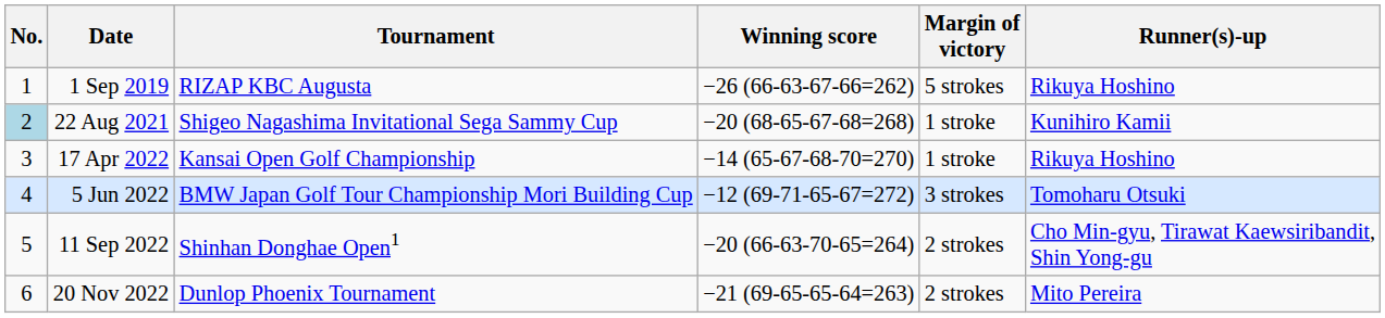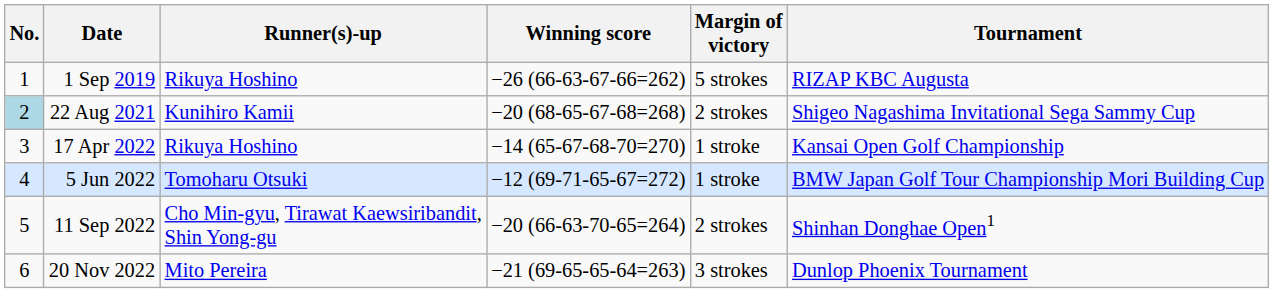 <table class="wikitable" style="font-size:95%;">
 <tr>
 <th>No.</th>
 <th>Date</th>
-<th>Tournament</th>
+<th>Runner(s)-up</th>
 <th>Winning score</th>
 <th>Margin of<br>victory</th>
-<th>Runner(s)-up</th>
+<th>Tournament</th>
 </tr>
 <tr>
 <td align=center>1</td>
 <td align=right>1 Sep <a href='#'>2019</a></td>
-<td><a href='#'>RIZAP KBC Augusta</a></td>
+<td> <a href='#'>Rikuya Hoshino</a></td>
 <td>−26 (66-63-67-66=262)</td>
 <td>5 strokes</td>
-<td> <a href='#'>Rikuya Hoshino</a></td>
+<td><a href='#'>RIZAP KBC Augusta</a></td>
 </tr>
 <tr>
 <td align=center style="background: lightblue;">2</td>
 <td align=right>22 Aug <a href='#'>2021</a></td>
+<td> <a href='#'>Kunihiro Kamii</a></td>
+<td>−20 (68-65-67-68=268)</td>
+<td>2 strokes</td>
 <td><a href='#'>Shigeo Nagashima Invitational Sega Sammy Cup</a></td>
-<td>−20 (68-65-67-68=268)</td>
-<td>1 stroke</td>
-<td> <a href='#'>Kunihiro Kamii</a></td>
 </tr>
 <tr>
 <td align=center>3</td>
 <td align=right>17 Apr <a href='#'>2022</a></td>
-<td><a href='#'>Kansai Open Golf Championship</a></td>
+<td> <a href='#'>Rikuya Hoshino</a></td>
 <td>−14 (65-67-68-70=270)</td>
 <td>1 stroke</td>
-<td> <a href='#'>Rikuya Hoshino</a></td>
+<td><a href='#'>Kansai Open Golf Championship</a></td>
 </tr>
 <tr style="background:#D6E8FF;">
 <td align=center>4</td>
 <td align=right>5 Jun 2022</td>
+<td> <a href='#'>Tomoharu Otsuki</a></td>
+<td>−12 (69-71-65-67=272)</td>
+<td>1 stroke</td>
 <td><a href='#'>BMW Japan Golf Tour Championship Mori Building Cup</a></td>
-<td>−12 (69-71-65-67=272)</td>
-<td>3 strokes</td>
-<td> <a href='#'>Tomoharu Otsuki</a></td>
 </tr>
 <tr>
 <td align=center>5</td>
 <td align=right>11 Sep 2022</td>
-<td><a href='#'>Shinhan Donghae Open</a><sup>1</sup></td>
+<td> <a href='#'>Cho Min-gyu</a>,  <a href='#'>Tirawat Kaewsiribandit</a>,<br> <a href='#'>Shin Yong-gu</a></td>
 <td>−20 (66-63-70-65=264)</td>
 <td>2 strokes</td>
-<td> <a href='#'>Cho Min-gyu</a>,  <a href='#'>Tirawat Kaewsiribandit</a>,<br> <a href='#'>Shin Yong-gu</a></td>
+<td><a href='#'>Shinhan Donghae Open</a><sup>1</sup></td>
 </tr>
 <tr>
 <td align=center>6</td>
 <td align=right>20 Nov 2022</td>
+<td> <a href='#'>Mito Pereira</a></td>
+<td>−21 (69-65-65-64=263)</td>
+<td>3 strokes</td>
 <td><a href='#'>Dunlop Phoenix Tournament</a></td>
-<td>−21 (69-65-65-64=263)</td>
-<td>2 strokes</td>
-<td> <a href='#'>Mito Pereira</a></td>
 </tr>
 </table>
